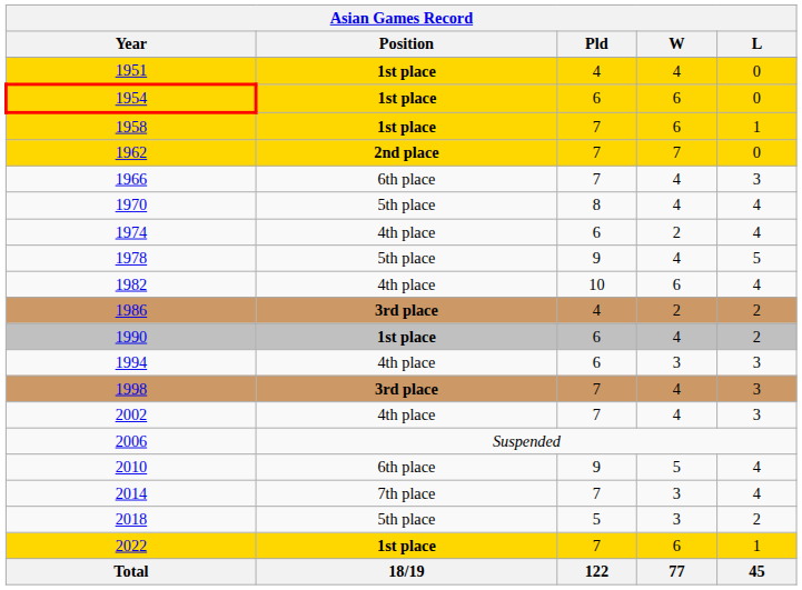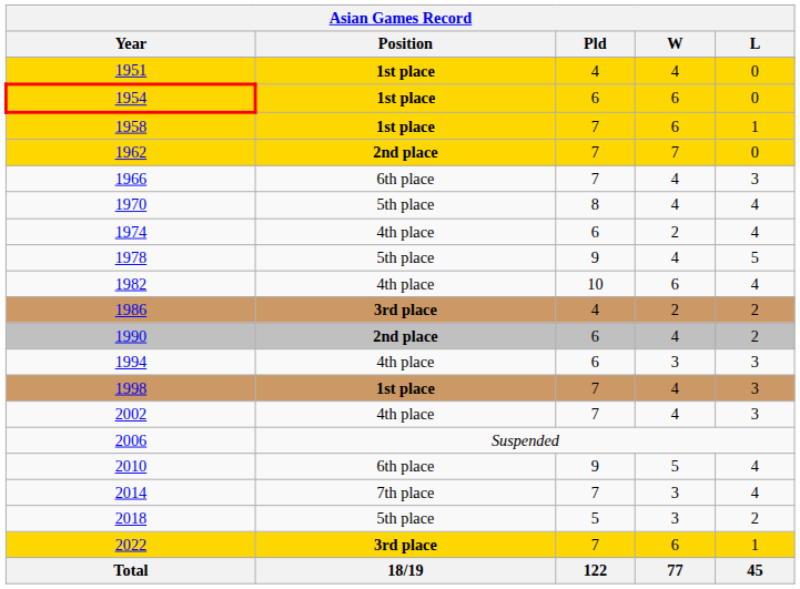 <table class="wikitable collapsible autocollapse" style="text-align: center; font-size:95%;" width=60%>
 <tr>
 <th colspan=9><a href='#'>Asian Games Record</a></th>
 </tr>
 <tr>
 <th width=25%>Year</th>
 <th width=30%>Position</th>
 <th width=8%>Pld</th>
 <th width=8%>W</th>
 <th width=8%>L</th>
 </tr>
 <tr bgcolor="#cc9966">
 </tr>
 <tr bgcolor=gold>
 <td> <a href='#'>1951</a></td>
 <td><strong>1st place</strong></td>
 <td>4</td>
 <td>4</td>
 <td>0</td>
 </tr>
 <tr bgcolor=gold>
 <td style="border: 3px solid red"> <a href='#'>1954</a></td>
 <td><strong>1st place</strong></td>
 <td>6</td>
 <td>6</td>
 <td>0</td>
 </tr>
 <tr bgcolor=gold>
 <td> <a href='#'>1958</a></td>
 <td><strong>1st place</strong></td>
 <td>7</td>
 <td>6</td>
 <td>1</td>
 </tr>
 <tr bgcolor=gold>
 <td> <a href='#'>1962</a></td>
 <td><strong>2nd place</strong></td>
 <td>7</td>
 <td>7</td>
 <td>0</td>
 </tr>
 <tr>
 <td> <a href='#'>1966</a></td>
 <td>6th place</td>
 <td>7</td>
 <td>4</td>
 <td>3</td>
 </tr>
 <tr>
 <td> <a href='#'>1970</a></td>
 <td>5th place</td>
 <td>8</td>
 <td>4</td>
 <td>4</td>
 </tr>
 <tr>
 <td> <a href='#'>1974</a></td>
 <td>4th place</td>
 <td>6</td>
 <td>2</td>
 <td>4</td>
 </tr>
 <tr>
 <td> <a href='#'>1978</a></td>
 <td>5th place</td>
 <td>9</td>
 <td>4</td>
 <td>5</td>
 </tr>
 <tr>
 <td> <a href='#'>1982</a></td>
 <td>4th place</td>
 <td>10</td>
 <td>6</td>
 <td>4</td>
 </tr>
 <tr bgcolor=#cc9966>
 <td> <a href='#'>1986</a></td>
 <td><strong>3rd place</strong></td>
 <td>4</td>
 <td>2</td>
 <td>2</td>
 </tr>
 <tr bgcolor=silver>
 <td> <a href='#'>1990</a></td>
-<td><strong>1st place</strong></td>
+<td><strong>2nd place</strong></td>
 <td>6</td>
 <td>4</td>
 <td>2</td>
 </tr>
 <tr>
 <td> <a href='#'>1994</a></td>
 <td>4th place</td>
 <td>6</td>
 <td>3</td>
 <td>3</td>
 </tr>
 <tr bgcolor=#cc9966>
 <td> <a href='#'>1998</a></td>
-<td><strong>3rd place</strong></td>
+<td><strong>1st place</strong></td>
 <td>7</td>
 <td>4</td>
 <td>3</td>
 </tr>
 <tr>
 <td> <a href='#'>2002</a></td>
 <td>4th place</td>
 <td>7</td>
 <td>4</td>
 <td>3</td>
 </tr>
 <tr>
 <td> <a href='#'>2006</a></td>
 <td colspan=4><em>Suspended</em></td>
 </tr>
 <tr>
 <td> <a href='#'>2010</a></td>
 <td>6th place</td>
 <td>9</td>
 <td>5</td>
 <td>4</td>
 </tr>
 <tr>
 <td> <a href='#'>2014</a></td>
 <td>7th place</td>
 <td>7</td>
 <td>3</td>
 <td>4</td>
 </tr>
 <tr>
 <td> <a href='#'>2018</a></td>
 <td>5th place</td>
 <td>5</td>
 <td>3</td>
 <td>2</td>
 </tr>
 <tr bgcolor=gold>
 <td> <a href='#'>2022</a></td>
-<td><strong>1st place</strong></td>
+<td><strong>3rd place</strong></td>
 <td>7</td>
 <td>6</td>
 <td>1</td>
 </tr>
 <tr>
 <th><strong>Total</strong></th>
 <th>18/19</th>
 <th>122</th>
 <th>77</th>
 <th>45</th>
 </tr>
 </table>
